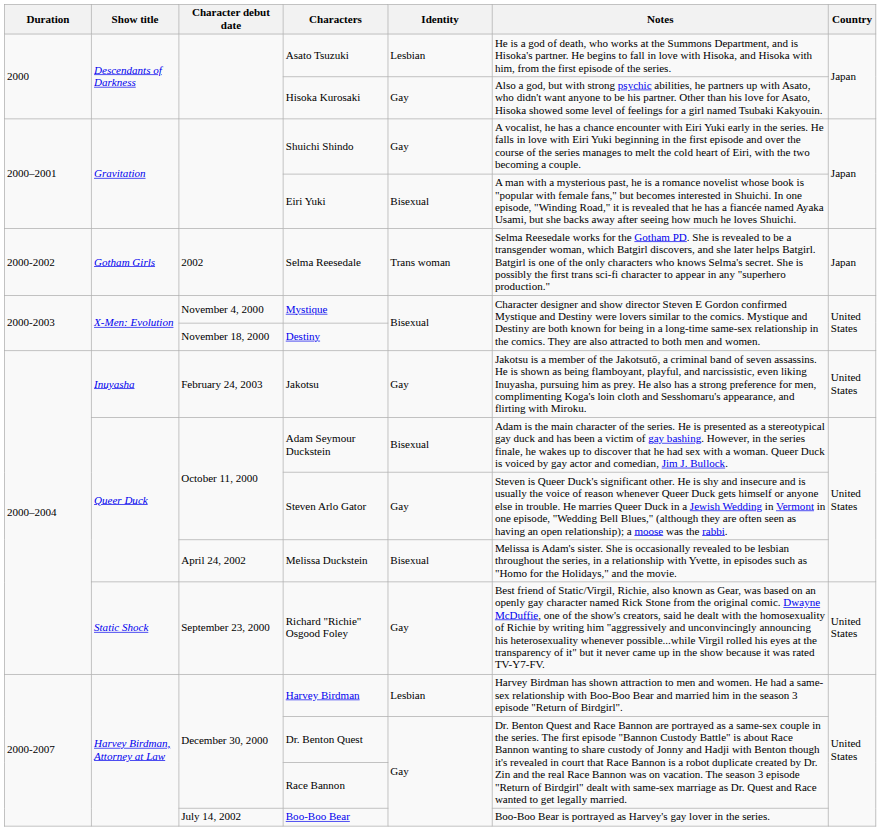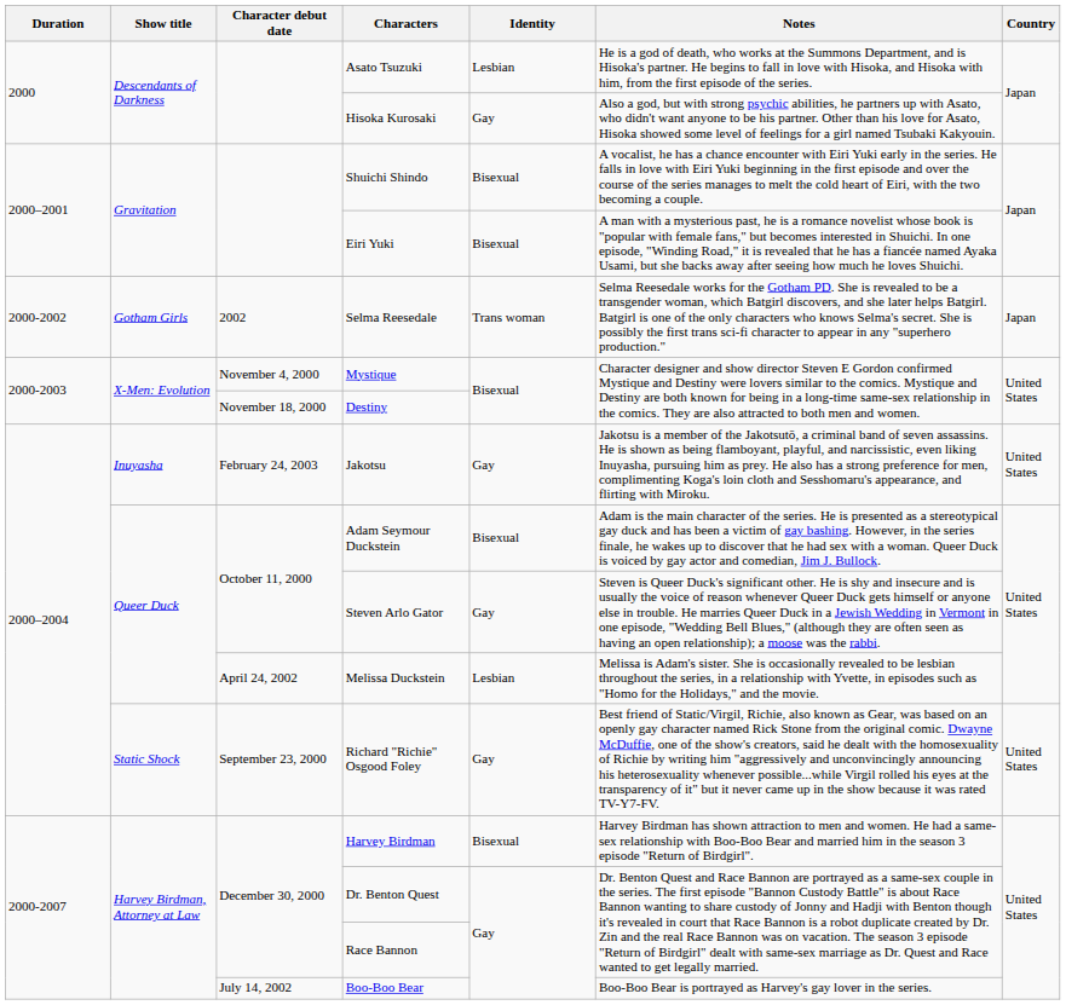 <table class="wikitable sortable" style="width: 100%">
 <tr>
 <th scope="col" style="width:10%;">Duration</th>
 <th scope="col" style="width:10%;">Show title</th>
 <th scope="col" style="width:12%;">Character debut date</th>
 <th scope="col" style="width:12%;">Characters</th>
 <th scope="col" style="width:12%;">Identity</th>
 <th>Notes</th>
 <th>Country</th>
 </tr>
 <tr>
 <td rowspan="2">2000</td>
 <td rowspan="2"><em><a href='#'>Descendants of Darkness</a></em></td>
 <td rowspan="2"></td>
 <td>Asato Tsuzuki</td>
 <td>Lesbian</td>
 <td>He is a god of death, who works at the Summons Department, and is Hisoka's partner. He begins to fall in love with Hisoka, and Hisoka with him, from the first episode of the series.</td>
 <td rowspan="2">Japan</td>
 </tr>
 <tr>
 <td>Hisoka Kurosaki</td>
 <td>Gay</td>
 <td>Also a god, but with strong <a href='#'>psychic</a> abilities, he partners up with Asato, who didn't want anyone to be his partner. Other than his love for Asato, Hisoka showed some level of feelings for a girl named Tsubaki Kakyouin.</td>
 </tr>
 <tr>
 <td rowspan="2">2000–2001</td>
 <td rowspan="2"><em><a href='#'>Gravitation</a></em></td>
 <td rowspan="2"></td>
 <td>Shuichi Shindo</td>
-<td>Gay</td>
+<td>Bisexual</td>
 <td>A vocalist, he has a chance encounter with Eiri Yuki early in the series. He falls in love with Eiri Yuki beginning in the first episode and over the course of the series manages to melt the cold heart of Eiri, with the two becoming a couple.</td>
 <td rowspan="2">Japan</td>
 </tr>
 <tr>
 <td>Eiri Yuki</td>
 <td>Bisexual</td>
 <td>A man with a mysterious past, he is a romance novelist whose book is "popular with female fans," but becomes interested in Shuichi. In one episode, "Winding Road," it is revealed that he has a fiancée named Ayaka Usami, but she backs away after seeing how much he loves Shuichi.</td>
 </tr>
 <tr>
 <td>2000-2002</td>
 <td><em><a href='#'>Gotham Girls</a></em></td>
 <td>2002</td>
 <td>Selma Reesedale</td>
 <td>Trans woman</td>
 <td>Selma Reesedale works for the <a href='#'>Gotham PD</a>. She is revealed to be a transgender woman, which Batgirl discovers, and she later helps Batgirl. Batgirl is one of the only characters who knows Selma's secret. She is possibly the first trans sci-fi character to appear in any "superhero production."</td>
 <td>Japan</td>
 </tr>
 <tr>
 <td rowspan="2">2000-2003</td>
 <td rowspan="2"><em><a href='#'>X-Men: Evolution</a></em></td>
 <td>November 4, 2000</td>
 <td><a href='#'>Mystique</a></td>
 <td rowspan="2">Bisexual</td>
 <td rowspan="2">Character designer and show director Steven E Gordon confirmed Mystique and Destiny were lovers similar to the comics. Mystique and Destiny are both known for being in a long-time same-sex relationship in the comics. They are also attracted to both men and women.</td>
 <td rowspan="2">United States</td>
 </tr>
 <tr>
 <td>November 18, 2000</td>
 <td><a href='#'>Destiny</a></td>
 </tr>
 <tr>
 <td rowspan="5">2000–2004</td>
 <td><em><a href='#'>Inuyasha</a></em></td>
 <td>February 24, 2003</td>
 <td>Jakotsu</td>
 <td>Gay</td>
 <td>Jakotsu is a member of the Jakotsutō, a criminal band of seven assassins. He is shown as being flamboyant, playful, and narcissistic, even liking Inuyasha, pursuing him as prey. He also has a strong preference for men, complimenting Koga's loin cloth and Sesshomaru's appearance, and flirting with Miroku.</td>
 <td>United States</td>
 </tr>
 <tr>
 <td rowspan="3"><em><a href='#'>Queer Duck</a></em></td>
 <td rowspan="2">October 11, 2000</td>
 <td>Adam Seymour Duckstein</td>
 <td>Bisexual</td>
 <td>Adam is the main character of the series. He is presented as a stereotypical gay duck and has been a victim of <a href='#'>gay bashing</a>. However, in the series finale, he wakes up to discover that he had sex with a woman. Queer Duck is voiced by gay actor and comedian, <a href='#'>Jim J. Bullock</a>.</td>
 <td rowspan="3">United States</td>
 </tr>
 <tr>
 <td>Steven Arlo Gator</td>
 <td>Gay</td>
 <td>Steven is Queer Duck's significant other. He is shy and insecure and is usually the voice of reason whenever Queer Duck gets himself or anyone else in trouble. He marries Queer Duck in a <a href='#'>Jewish Wedding</a> in <a href='#'>Vermont</a> in one episode, "Wedding Bell Blues," (although they are often seen as having an open relationship); a <a href='#'>moose</a> was the <a href='#'>rabbi</a>.</td>
 </tr>
 <tr>
 <td>April 24, 2002</td>
 <td>Melissa Duckstein</td>
-<td>Bisexual</td>
+<td>Lesbian</td>
 <td>Melissa is Adam's sister. She is occasionally revealed to be lesbian throughout the series, in a relationship with Yvette, in episodes such as "Homo for the Holidays," and the movie.</td>
 </tr>
 <tr>
 <td><em><a href='#'>Static Shock</a></em></td>
 <td>September 23, 2000</td>
 <td>Richard "Richie" Osgood Foley</td>
 <td>Gay</td>
 <td>Best friend of Static/Virgil, Richie, also known as Gear, was based on an openly gay character named Rick Stone from the original comic. <a href='#'>Dwayne McDuffie</a>, one of the show's creators, said he dealt with the homosexuality of Richie by writing him "aggressively and unconvincingly announcing his heterosexuality whenever possible...while Virgil rolled his eyes at the transparency of it" but it never came up in the show because it was rated TV-Y7-FV.</td>
 <td>United States</td>
 </tr>
 <tr>
 <td rowspan="4">2000-2007</td>
 <td rowspan="4"><em><a href='#'>Harvey Birdman, Attorney at Law</a></em></td>
 <td rowspan="3">December 30, 2000</td>
 <td><a href='#'>Harvey Birdman</a></td>
-<td>Lesbian</td>
+<td>Bisexual</td>
 <td>Harvey Birdman has shown attraction to men and women. He had a same-sex relationship with Boo-Boo Bear and married him in the season 3 episode "Return of Birdgirl".</td>
 <td rowspan="4">United States</td>
 </tr>
 <tr>
 <td>Dr. Benton Quest</td>
 <td rowspan="3">Gay</td>
 <td rowspan="2">Dr. Benton Quest and Race Bannon are portrayed as a same-sex couple in the series. The first episode "Bannon Custody Battle" is about Race Bannon wanting to share custody of Jonny and Hadji with Benton though it's revealed in court that Race Bannon is a robot duplicate created by Dr. Zin and the real Race Bannon was on vacation. The season 3 episode "Return of Birdgirl" dealt with same-sex marriage as Dr. Quest and Race wanted to get legally married.</td>
 </tr>
 <tr>
 <td>Race Bannon</td>
 </tr>
 <tr>
 <td>July 14, 2002</td>
 <td><a href='#'>Boo-Boo Bear</a></td>
 <td>Boo-Boo Bear is portrayed as Harvey's gay lover in the series.</td>
 </tr>
 </table>
